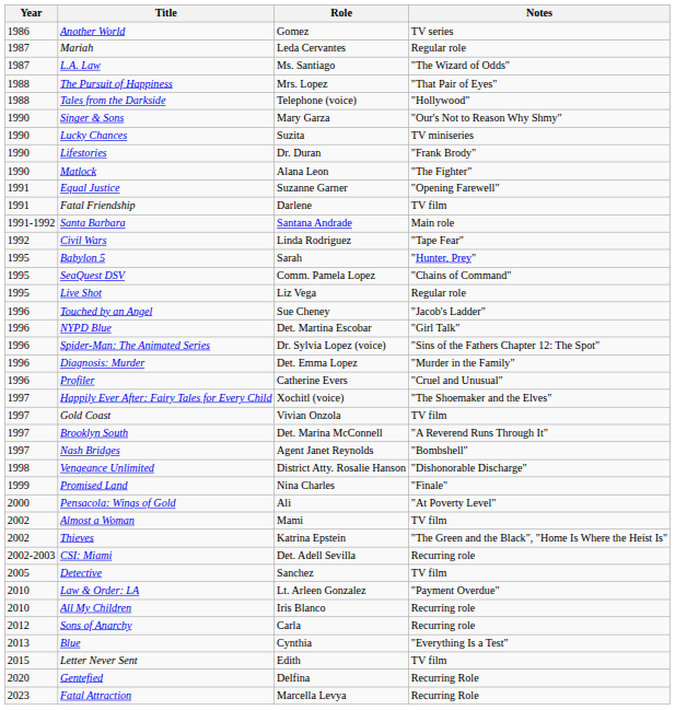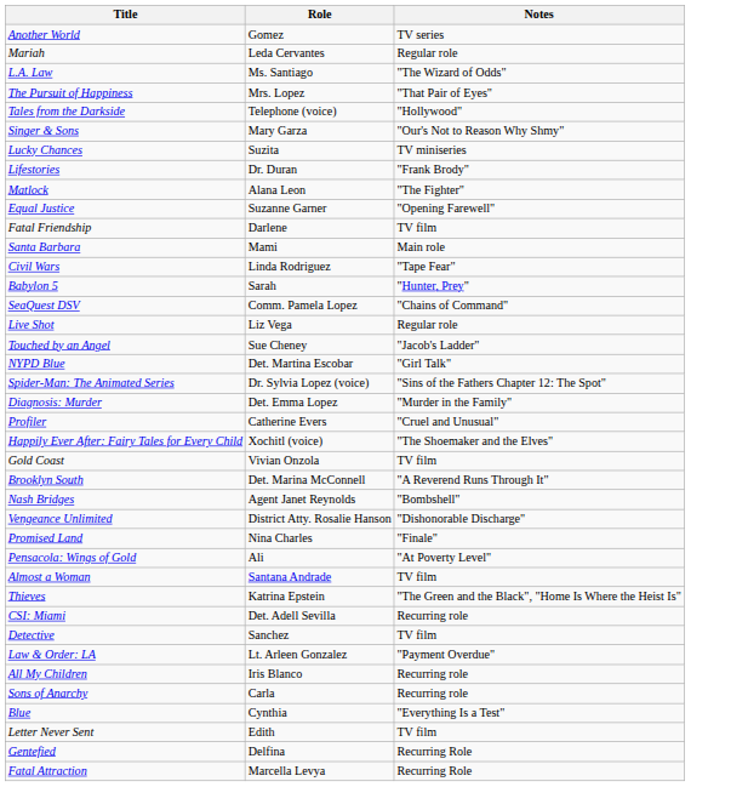 <table class="wikitable sortable">
 <tr>
-<th>Year</th>
 <th>Title</th>
 <th>Role</th>
 <th class="unsortable">Notes</th>
 </tr>
 <tr>
-<td>1986</td>
 <td><em><a href='#'>Another World</a></em></td>
 <td>Gomez</td>
 <td>TV series</td>
 </tr>
 <tr>
-<td>1987</td>
 <td><em>Mariah</em></td>
 <td>Leda Cervantes</td>
 <td>Regular role</td>
 </tr>
 <tr>
-<td>1987</td>
 <td><em><a href='#'>L.A. Law</a></em></td>
 <td>Ms. Santiago</td>
 <td>"The Wizard of Odds"</td>
 </tr>
 <tr>
-<td>1988</td>
 <td><em><a href='#'>The Pursuit of Happiness</a></em></td>
 <td>Mrs. Lopez</td>
 <td>"That Pair of Eyes"</td>
 </tr>
 <tr>
-<td>1988</td>
 <td><em><a href='#'>Tales from the Darkside</a></em></td>
 <td>Telephone (voice)</td>
 <td>"Hollywood"</td>
 </tr>
 <tr>
-<td>1990</td>
 <td><em><a href='#'>Singer & Sons</a></em></td>
 <td>Mary Garza</td>
 <td>"Our's Not to Reason Why Shmy"</td>
 </tr>
 <tr>
-<td>1990</td>
 <td><em><a href='#'>Lucky Chances</a></em></td>
 <td>Suzita</td>
 <td>TV miniseries</td>
 </tr>
 <tr>
-<td>1990</td>
 <td><em><a href='#'>Lifestories</a></em></td>
 <td>Dr. Duran</td>
 <td>"Frank Brody"</td>
 </tr>
 <tr>
-<td>1990</td>
 <td><em><a href='#'>Matlock</a></em></td>
 <td>Alana Leon</td>
 <td>"The Fighter"</td>
 </tr>
 <tr>
-<td>1991</td>
 <td><em><a href='#'>Equal Justice</a></em></td>
 <td>Suzanne Garner</td>
 <td>"Opening Farewell"</td>
 </tr>
 <tr>
-<td>1991</td>
 <td><em>Fatal Friendship</em></td>
 <td>Darlene</td>
 <td>TV film</td>
 </tr>
 <tr>
-<td>1991-1992</td>
 <td><em><a href='#'>Santa Barbara</a></em></td>
-<td><a href='#'>Santana Andrade</a></td>
+<td>Mami</td>
 <td>Main role</td>
 </tr>
 <tr>
-<td>1992</td>
 <td><em><a href='#'>Civil Wars</a></em></td>
 <td>Linda Rodriguez</td>
 <td>"Tape Fear"</td>
 </tr>
 <tr>
-<td>1995</td>
 <td><em><a href='#'>Babylon 5</a></em></td>
 <td>Sarah</td>
 <td>"<a href='#'>Hunter, Prey</a>"</td>
 </tr>
 <tr>
-<td>1995</td>
 <td><em><a href='#'>SeaQuest DSV</a></em></td>
 <td>Comm. Pamela Lopez</td>
 <td>"Chains of Command"</td>
 </tr>
 <tr>
-<td>1995</td>
 <td><em><a href='#'>Live Shot</a></em></td>
 <td>Liz Vega</td>
 <td>Regular role</td>
 </tr>
 <tr>
-<td>1996</td>
 <td><em><a href='#'>Touched by an Angel</a></em></td>
 <td>Sue Cheney</td>
 <td>"Jacob's Ladder"</td>
 </tr>
 <tr>
-<td>1996</td>
 <td><em><a href='#'>NYPD Blue</a></em></td>
 <td>Det. Martina Escobar</td>
 <td>"Girl Talk"</td>
 </tr>
 <tr>
-<td>1996</td>
 <td><em><a href='#'>Spider-Man: The Animated Series</a></em></td>
 <td>Dr. Sylvia Lopez (voice)</td>
 <td>"Sins of the Fathers Chapter 12: The Spot"</td>
 </tr>
 <tr>
-<td>1996</td>
 <td><em><a href='#'>Diagnosis: Murder</a></em></td>
 <td>Det. Emma Lopez</td>
 <td>"Murder in the Family"</td>
 </tr>
 <tr>
-<td>1996</td>
 <td><em><a href='#'>Profiler</a></em></td>
 <td>Catherine Evers</td>
 <td>"Cruel and Unusual"</td>
 </tr>
 <tr>
-<td>1997</td>
 <td><em><a href='#'>Happily Ever After: Fairy Tales for Every Child</a></em></td>
 <td>Xochitl (voice)</td>
 <td>"The Shoemaker and the Elves"</td>
 </tr>
 <tr>
-<td>1997</td>
 <td><em>Gold Coast</em></td>
 <td>Vivian Onzola</td>
 <td>TV film</td>
 </tr>
 <tr>
-<td>1997</td>
 <td><em><a href='#'>Brooklyn South</a></em></td>
 <td>Det. Marina McConnell</td>
 <td>"A Reverend Runs Through It"</td>
 </tr>
 <tr>
-<td>1997</td>
 <td><em><a href='#'>Nash Bridges</a></em></td>
 <td>Agent Janet Reynolds</td>
 <td>"Bombshell"</td>
 </tr>
 <tr>
-<td>1998</td>
 <td><em><a href='#'>Vengeance Unlimited</a></em></td>
 <td>District Atty. Rosalie Hanson</td>
 <td>"Dishonorable Discharge"</td>
 </tr>
 <tr>
-<td>1999</td>
 <td><em><a href='#'>Promised Land</a></em></td>
 <td>Nina Charles</td>
 <td>"Finale"</td>
 </tr>
 <tr>
-<td>2000</td>
 <td><em><a href='#'>Pensacola: Wings of Gold</a></em></td>
 <td>Ali</td>
 <td>"At Poverty Level"</td>
 </tr>
 <tr>
-<td>2002</td>
 <td><em><a href='#'>Almost a Woman</a></em></td>
-<td>Mami</td>
+<td><a href='#'>Santana Andrade</a></td>
 <td>TV film</td>
 </tr>
 <tr>
-<td>2002</td>
 <td><em><a href='#'>Thieves</a></em></td>
 <td>Katrina Epstein</td>
 <td>"The Green and the Black", "Home Is Where the Heist Is"</td>
 </tr>
 <tr>
-<td>2002-2003</td>
 <td><em><a href='#'>CSI: Miami</a></em></td>
 <td>Det. Adell Sevilla</td>
 <td>Recurring role</td>
 </tr>
 <tr>
-<td>2005</td>
 <td><em><a href='#'>Detective</a></em></td>
 <td>Sanchez</td>
 <td>TV film</td>
 </tr>
 <tr>
-<td>2010</td>
 <td><em><a href='#'>Law & Order: LA</a></em></td>
 <td>Lt. Arleen Gonzalez</td>
 <td>"Payment Overdue"</td>
 </tr>
 <tr>
-<td>2010</td>
 <td><em><a href='#'>All My Children</a></em></td>
 <td>Iris Blanco</td>
 <td>Recurring role</td>
 </tr>
 <tr>
-<td>2012</td>
 <td><em><a href='#'>Sons of Anarchy</a></em></td>
 <td>Carla</td>
 <td>Recurring role</td>
 </tr>
 <tr>
-<td>2013</td>
 <td><em><a href='#'>Blue</a></em></td>
 <td>Cynthia</td>
 <td>"Everything Is a Test"</td>
 </tr>
 <tr>
-<td>2015</td>
 <td><em>Letter Never Sent</em></td>
 <td>Edith</td>
 <td>TV film</td>
 </tr>
 <tr>
-<td>2020</td>
 <td><em><a href='#'>Gentefied</a></em></td>
 <td>Delfina</td>
 <td>Recurring Role</td>
 </tr>
 <tr>
-<td>2023</td>
 <td><em><a href='#'>Fatal Attraction</a></em></td>
 <td>Marcella Levya</td>
 <td>Recurring Role</td>
 </tr>
 </table>
